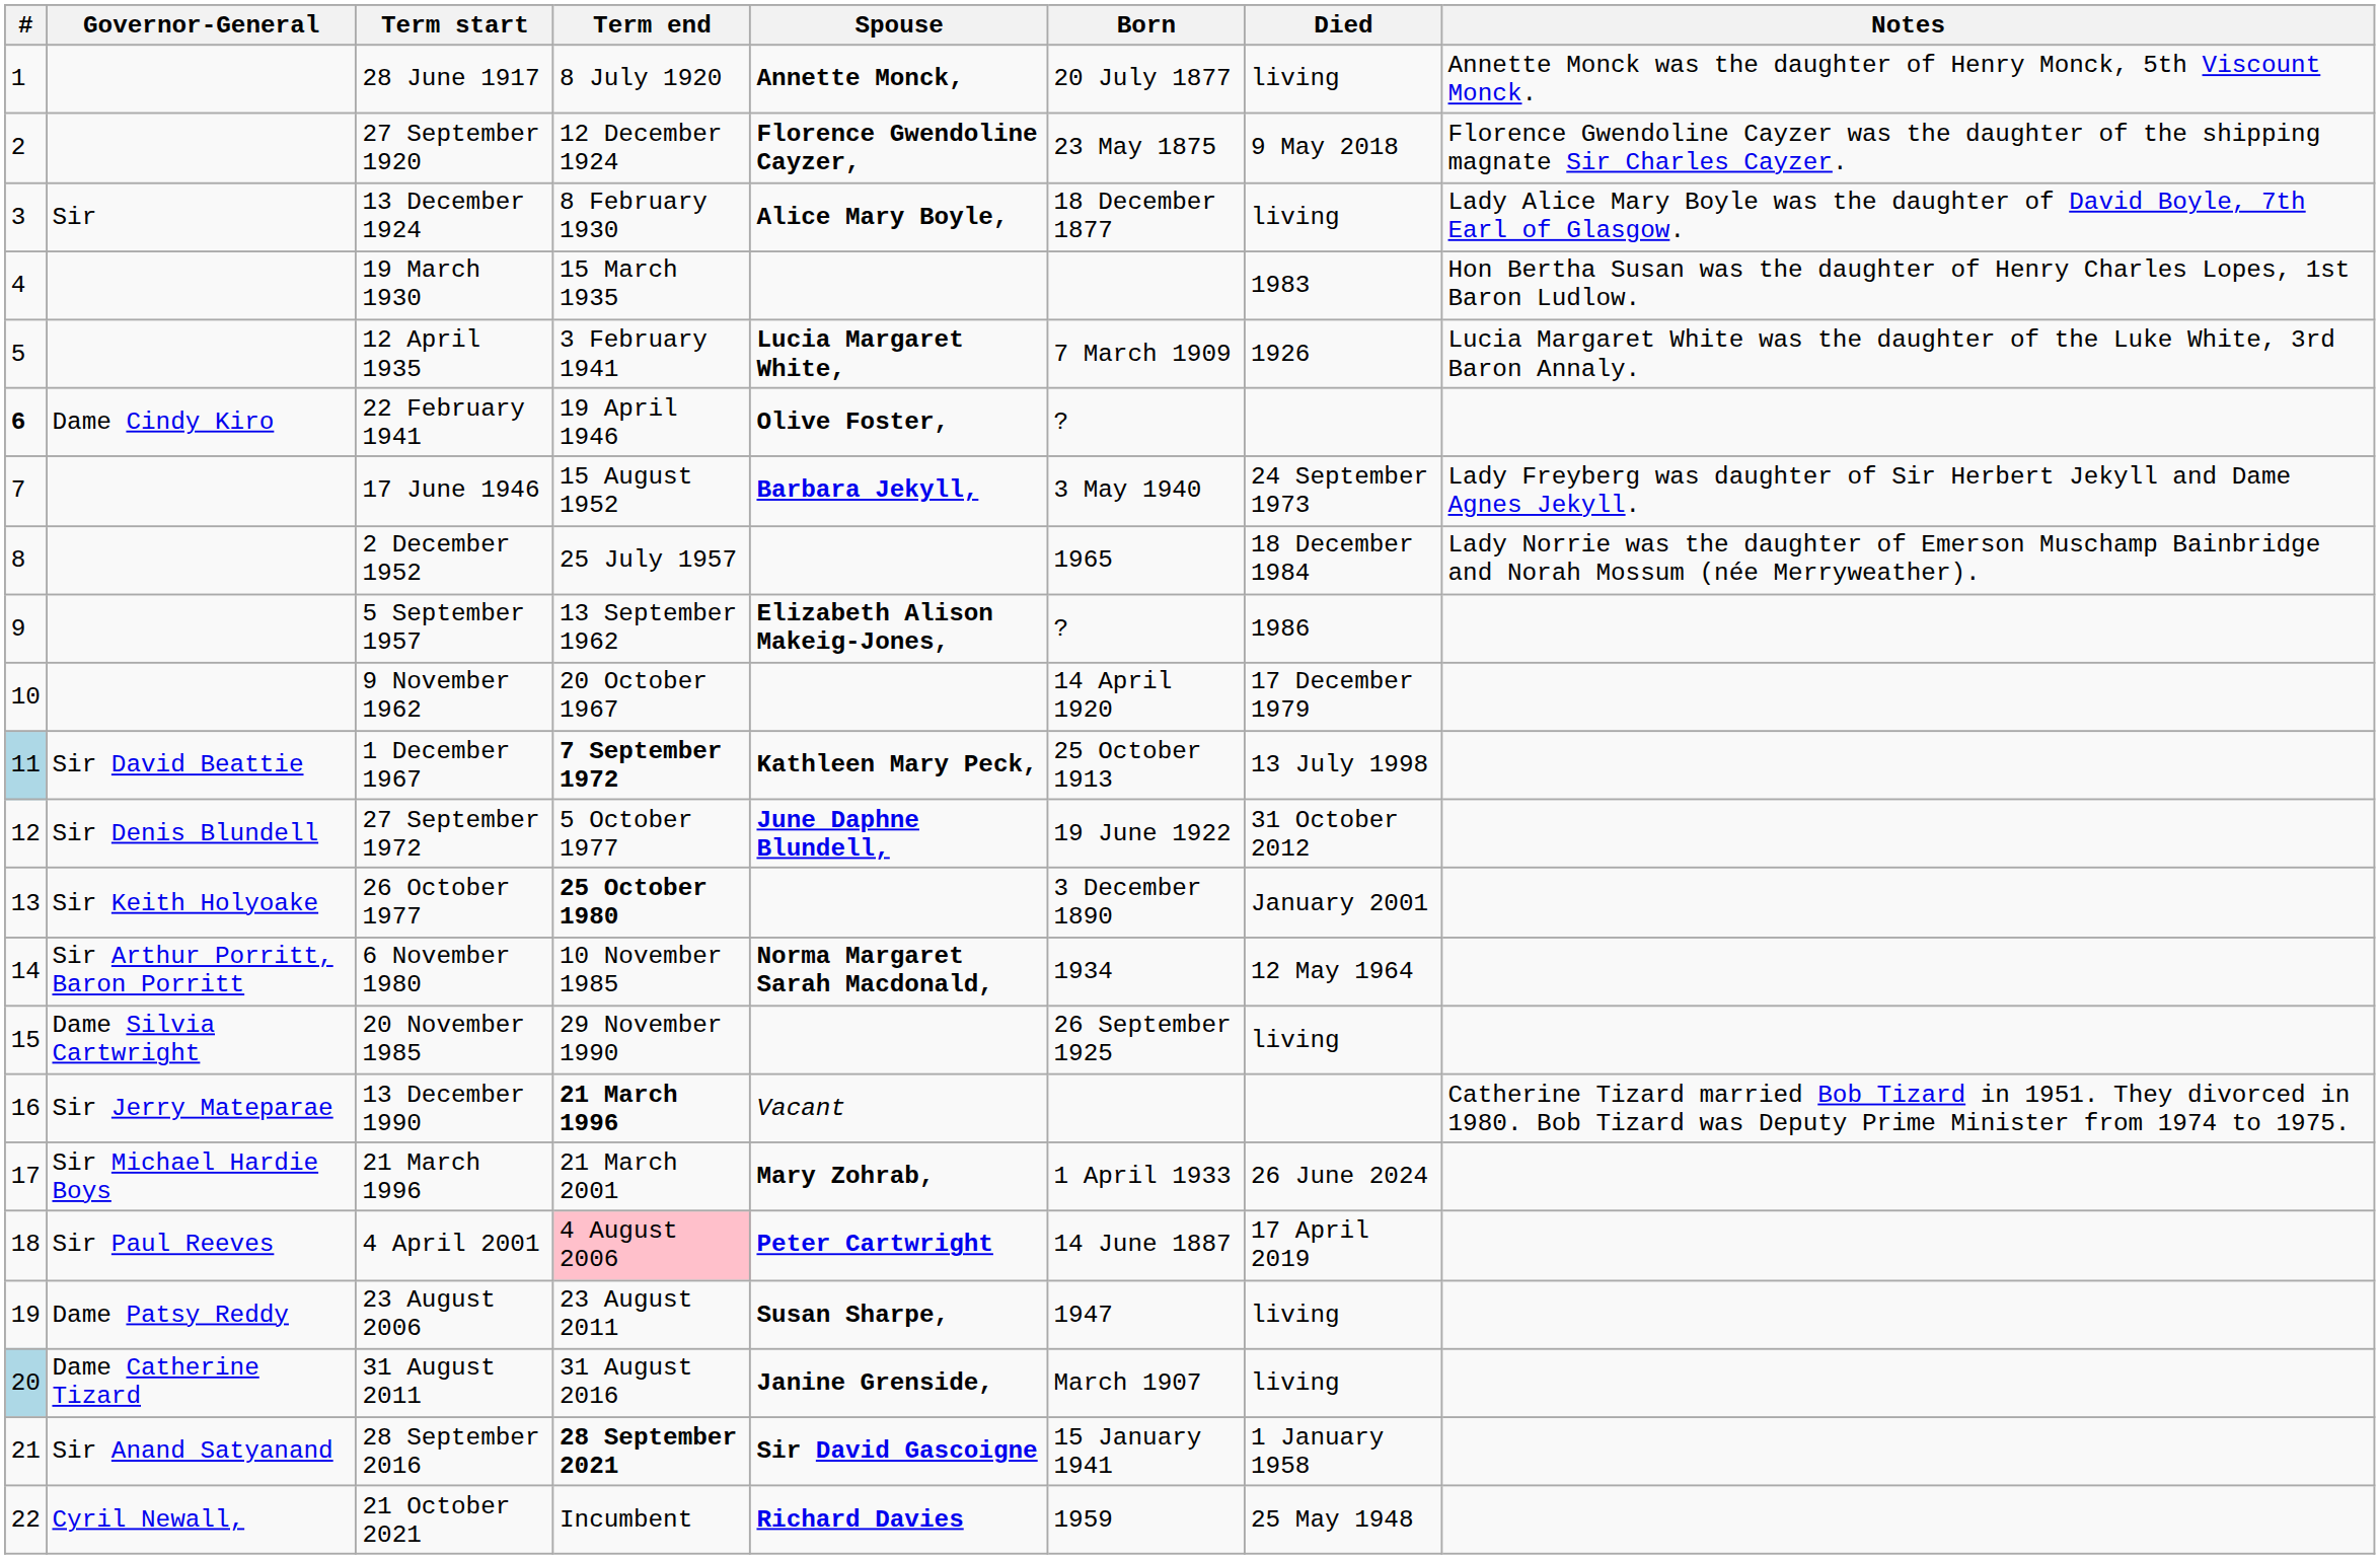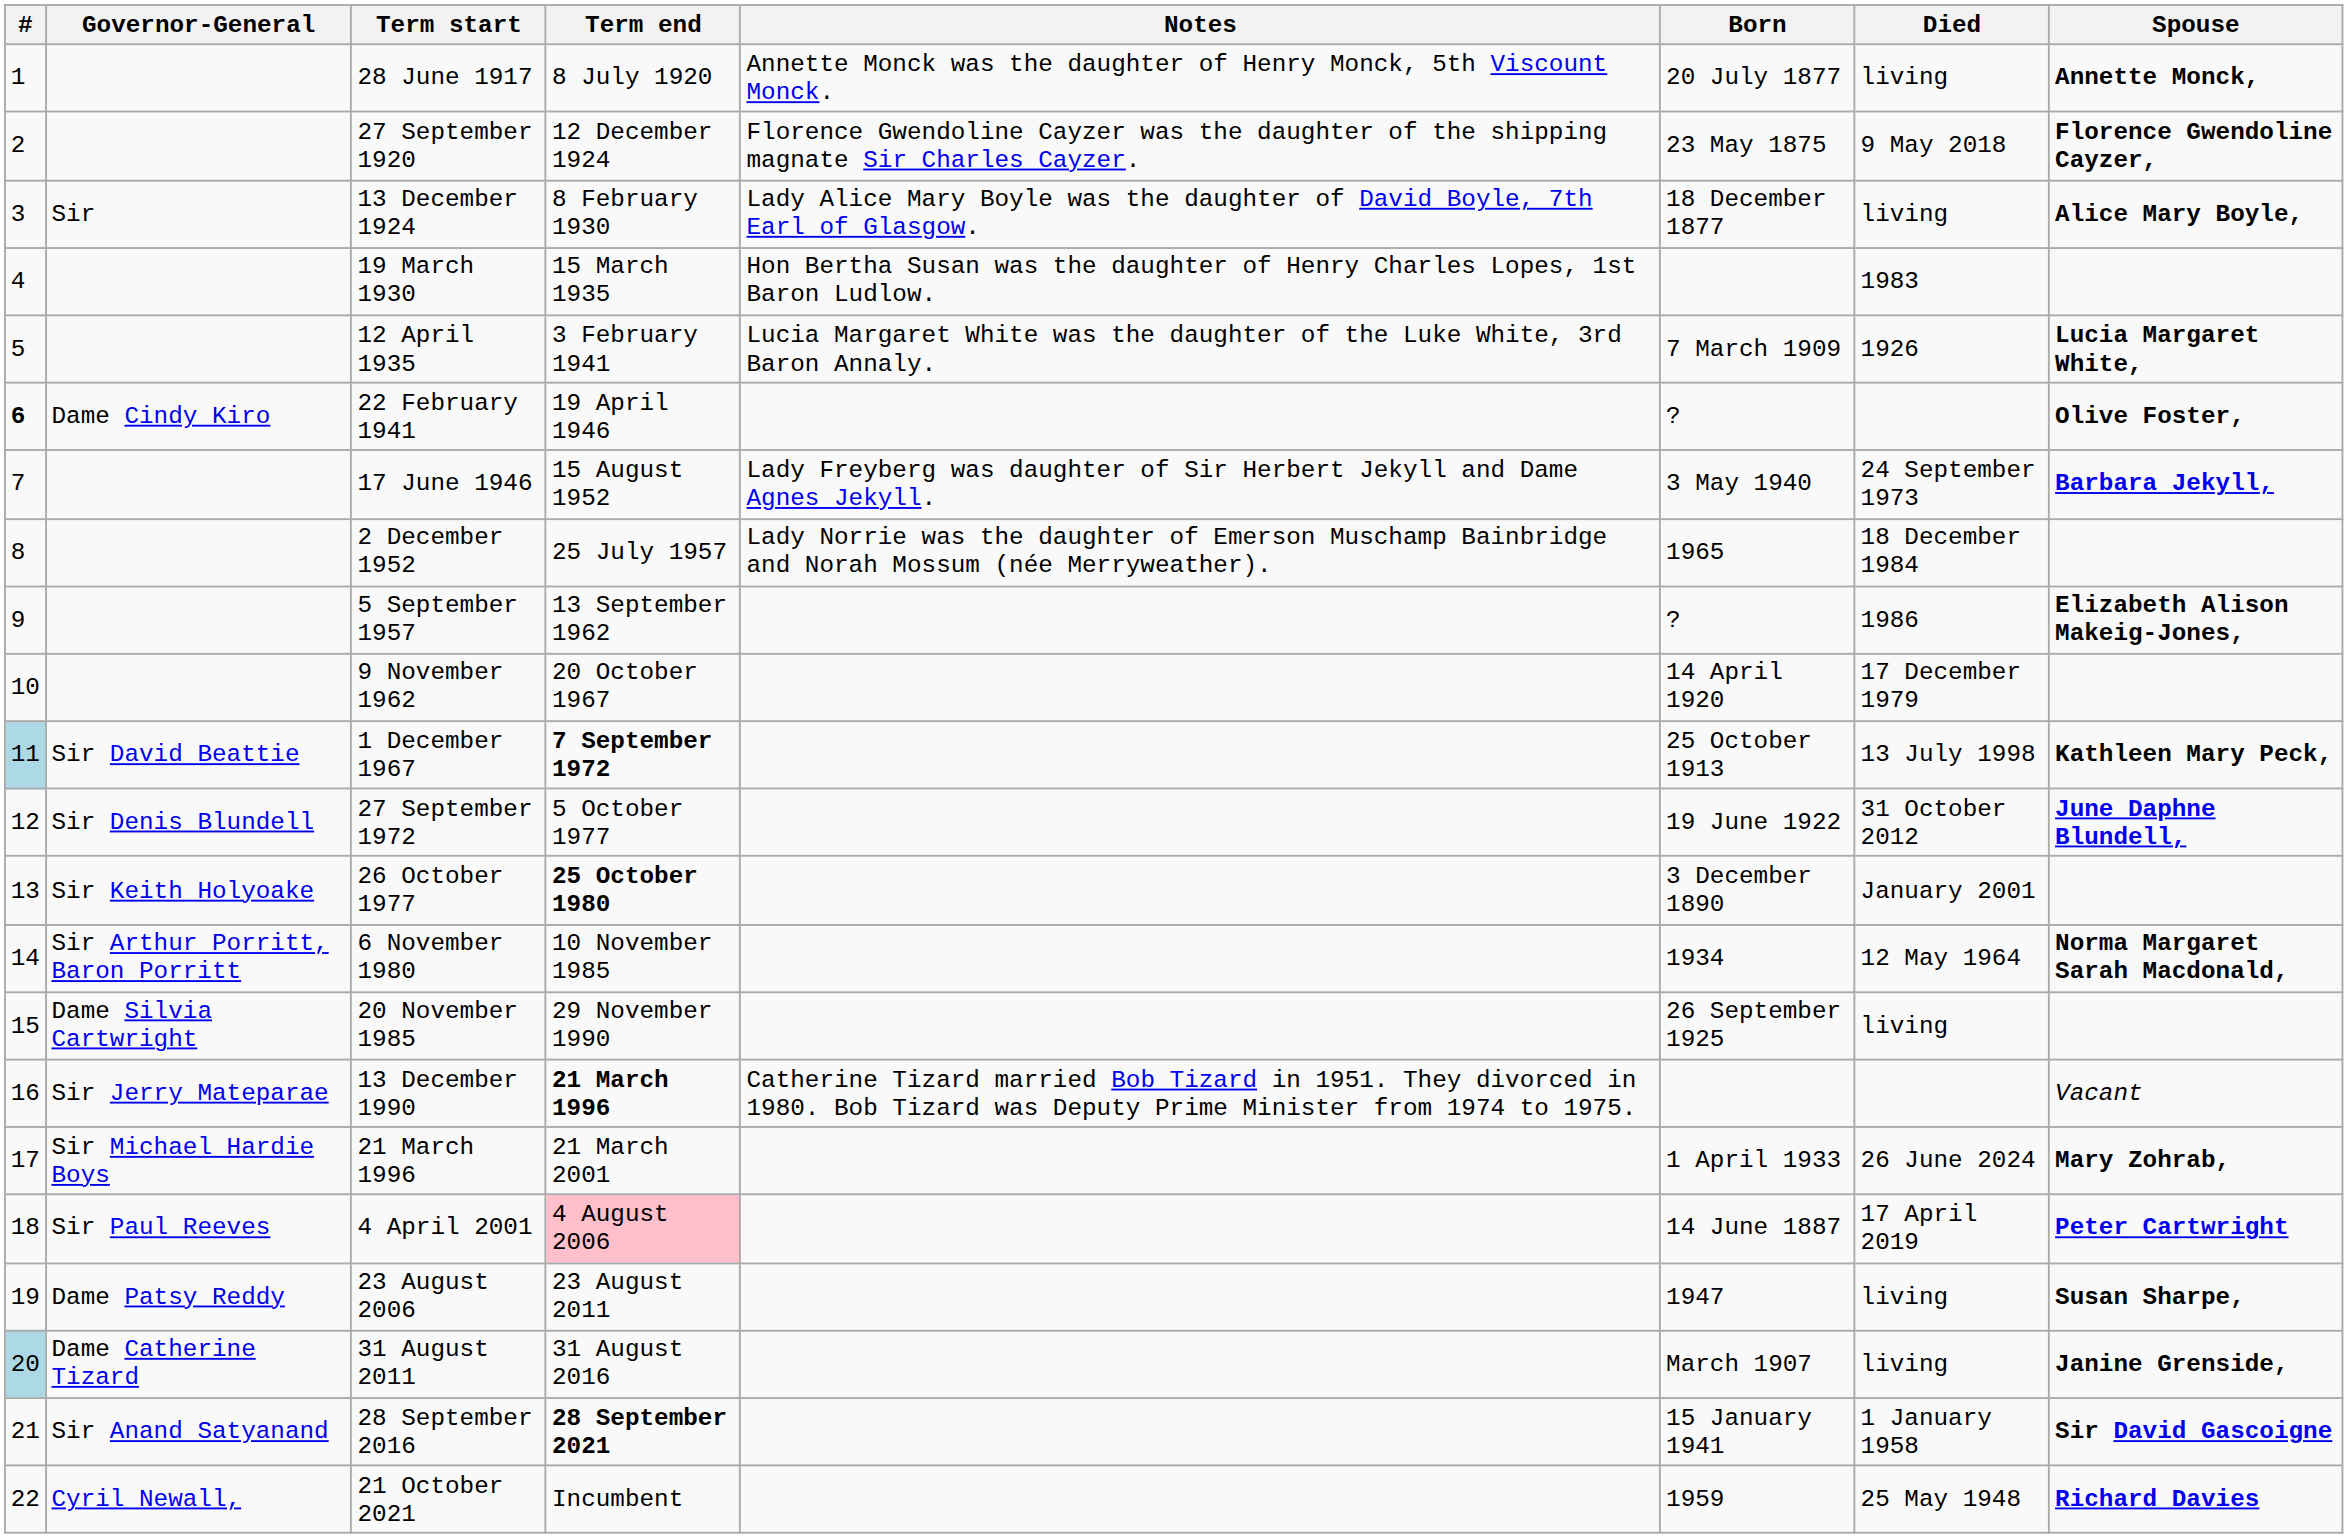 <table class=wikitable>
 <tr>
 <th>#</th>
 <th>Governor-General</th>
 <th>Term start</th>
 <th>Term end</th>
-<th>Spouse</th>
+<th>Notes</th>
 <th>Born</th>
 <th>Died</th>
-<th>Notes</th>
+<th>Spouse</th>
 </tr>
 <tr>
 <td>1</td>
 <td><a href='#'> </a></td>
 <td>28 June 1917</td>
 <td>8 July 1920</td>
-<td><strong>Annette Monck, </strong> </td>
+<td>Annette Monck was the daughter of Henry Monck, 5th <a href='#'>Viscount Monck</a>.</td>
 <td>20 July 1877</td>
 <td>living</td>
-<td>Annette Monck was the daughter of Henry Monck, 5th <a href='#'>Viscount Monck</a>.</td>
+<td><strong>Annette Monck, </strong> </td>
 </tr>
 <tr>
 <td>2</td>
 <td><a href='#'> </a></td>
 <td>27 September 1920</td>
 <td>12 December 1924</td>
-<td><strong>Florence Gwendoline Cayzer, </strong></td>
+<td>Florence Gwendoline Cayzer was the daughter of the shipping magnate <a href='#'>Sir Charles Cayzer</a>.</td>
 <td>23 May 1875</td>
 <td>9 May 2018</td>
-<td>Florence Gwendoline Cayzer was the daughter of the shipping magnate <a href='#'>Sir Charles Cayzer</a>.</td>
+<td><strong>Florence Gwendoline Cayzer, </strong></td>
 </tr>
 <tr>
 <td>3</td>
 <td>Sir <a href='#'> </a></td>
 <td>13 December 1924</td>
 <td>8 February 1930</td>
-<td><strong>Alice Mary Boyle, </strong></td>
+<td>Lady Alice Mary Boyle was the daughter of <a href='#'>David Boyle, 7th Earl of Glasgow</a>.</td>
 <td>18 December 1877</td>
 <td>living</td>
-<td>Lady Alice Mary Boyle was the daughter of <a href='#'>David Boyle, 7th Earl of Glasgow</a>.</td>
+<td><strong>Alice Mary Boyle, </strong></td>
 </tr>
 <tr>
 <td>4</td>
 <td><a href='#'> </a></td>
 <td>19 March 1930</td>
 <td>15 March 1935</td>
-<td><strong> </strong></td>
+<td>Hon Bertha Susan was the daughter of Henry Charles Lopes, 1st Baron Ludlow.</td>
 <td></td>
 <td>1983</td>
-<td>Hon Bertha Susan was the daughter of Henry Charles Lopes, 1st Baron Ludlow.</td>
+<td><strong> </strong></td>
 </tr>
 <tr>
 <td>5</td>
 <td><a href='#'> </a></td>
 <td>12 April 1935</td>
 <td>3 February 1941</td>
-<td><strong>Lucia Margaret White, </strong></td>
+<td>Lucia Margaret White was the daughter of the Luke White, 3rd Baron Annaly.</td>
 <td>7 March 1909</td>
 <td>1926</td>
-<td>Lucia Margaret White was the daughter of the Luke White, 3rd Baron Annaly.</td>
+<td><strong>Lucia Margaret White, </strong></td>
 </tr>
 <tr>
 <td><strong>6</strong></td>
 <td>Dame <a href='#'>Cindy Kiro</a></td>
 <td>22 February 1941</td>
 <td>19 April 1946</td>
-<td><strong>Olive Foster, </strong></td>
+<td></td>
 <td>?</td>
 <td></td>
-<td></td>
+<td><strong>Olive Foster, </strong></td>
 </tr>
 <tr>
 <td>7</td>
 <td><a href='#'> </a></td>
 <td>17 June 1946</td>
 <td>15 August 1952</td>
-<td><strong><a href='#'>Barbara Jekyll, </a></strong></td>
+<td>Lady Freyberg was daughter of Sir Herbert Jekyll and Dame <a href='#'>Agnes Jekyll</a>.</td>
 <td>3 May 1940</td>
 <td>24 September 1973</td>
-<td>Lady Freyberg was daughter of Sir Herbert Jekyll and Dame <a href='#'>Agnes Jekyll</a>.</td>
+<td><strong><a href='#'>Barbara Jekyll, </a></strong></td>
 </tr>
 <tr>
 <td>8</td>
 <td><a href='#'> </a></td>
 <td>2 December 1952</td>
 <td>25 July 1957</td>
-<td><strong> </strong></td>
+<td>Lady Norrie was the daughter of Emerson Muschamp Bainbridge and Norah Mossum (née Merryweather).</td>
 <td>1965</td>
 <td>18 December 1984</td>
-<td>Lady Norrie was the daughter of Emerson Muschamp Bainbridge and Norah Mossum (née Merryweather).</td>
+<td><strong> </strong></td>
 </tr>
 <tr>
 <td>9</td>
 <td><a href='#'> </a></td>
 <td>5 September 1957</td>
 <td>13 September 1962</td>
-<td><strong>Elizabeth Alison Makeig-Jones, </strong></td>
+<td></td>
 <td>?</td>
 <td>1986</td>
-<td></td>
+<td><strong>Elizabeth Alison Makeig-Jones, </strong></td>
 </tr>
 <tr>
 <td>10</td>
 <td><a href='#'> </a></td>
 <td>9 November 1962</td>
 <td>20 October 1967</td>
-<td><strong> </strong></td>
+<td></td>
 <td>14 April 1920</td>
 <td>17 December 1979</td>
-<td></td>
+<td><strong> </strong></td>
 </tr>
 <tr>
 <td style="background: lightblue;">11</td>
 <td>Sir <a href='#'>David Beattie</a></td>
 <td>1 December 1967</td>
 <td><strong>7 September 1972</strong></td>
-<td><strong>Kathleen Mary Peck, </strong></td>
+<td></td>
 <td>25 October 1913</td>
 <td>13 July 1998</td>
-<td></td>
+<td><strong>Kathleen Mary Peck, </strong></td>
 </tr>
 <tr>
 <td>12</td>
 <td>Sir <a href='#'>Denis Blundell</a></td>
 <td>27 September 1972</td>
 <td>5 October 1977</td>
-<td><strong><a href='#'>June Daphne Blundell, </a></strong></td>
+<td></td>
 <td>19 June 1922</td>
 <td>31 October 2012</td>
-<td></td>
+<td><strong><a href='#'>June Daphne Blundell, </a></strong></td>
 </tr>
 <tr>
 <td>13</td>
 <td>Sir <a href='#'>Keith Holyoake</a></td>
 <td>26 October 1977</td>
 <td><strong>25 October 1980</strong></td>
-<td><strong></strong> </td>
+<td></td>
 <td>3 December 1890</td>
 <td>January 2001</td>
-<td></td>
+<td><strong></strong> </td>
 </tr>
 <tr>
 <td>14</td>
 <td>Sir <a href='#'>Arthur Porritt, Baron Porritt</a></td>
 <td>6 November 1980</td>
 <td>10 November 1985</td>
-<td><strong>Norma Margaret Sarah Macdonald, </strong></td>
+<td></td>
 <td>1934</td>
 <td>12 May 1964</td>
-<td></td>
+<td><strong>Norma Margaret Sarah Macdonald, </strong></td>
 </tr>
 <tr>
 <td>15</td>
 <td>Dame <a href='#'>Silvia Cartwright</a></td>
 <td>20 November 1985</td>
 <td>29 November 1990</td>
-<td><strong> </strong></td>
+<td></td>
 <td>26 September 1925</td>
 <td>living</td>
-<td></td>
+<td><strong> </strong></td>
 </tr>
 <tr>
 <td>16</td>
 <td>Sir <a href='#'>Jerry Mateparae</a></td>
 <td>13 December 1990</td>
 <td><strong>21 March 1996</strong></td>
-<td><em>Vacant</em></td>
+<td>Catherine Tizard married <a href='#'>Bob Tizard</a> in 1951. They divorced in 1980. Bob Tizard was Deputy Prime Minister from 1974 to 1975.</td>
 <td></td>
 <td></td>
-<td>Catherine Tizard married <a href='#'>Bob Tizard</a> in 1951. They divorced in 1980. Bob Tizard was Deputy Prime Minister from 1974 to 1975.</td>
+<td><em>Vacant</em></td>
 </tr>
 <tr>
 <td>17</td>
 <td>Sir <a href='#'>Michael Hardie Boys</a></td>
 <td>21 March 1996</td>
 <td>21 March 2001</td>
-<td><strong>Mary Zohrab, </strong> </td>
+<td></td>
 <td>1 April 1933</td>
 <td>26 June 2024</td>
-<td></td>
+<td><strong>Mary Zohrab, </strong> </td>
 </tr>
 <tr>
 <td>18</td>
 <td>Sir <a href='#'>Paul Reeves</a></td>
 <td>4 April 2001</td>
 <td style="background: pink;">4 August 2006</td>
-<td><strong><a href='#'>Peter Cartwright</a></strong> </td>
+<td></td>
 <td>14 June 1887</td>
 <td>17 April 2019</td>
-<td></td>
+<td><strong><a href='#'>Peter Cartwright</a></strong> </td>
 </tr>
 <tr>
 <td>19</td>
 <td>Dame <a href='#'>Patsy Reddy</a></td>
 <td>23 August 2006</td>
 <td>23 August 2011</td>
-<td><strong>Susan Sharpe, </strong></td>
+<td></td>
 <td>1947</td>
 <td>living</td>
-<td></td>
+<td><strong>Susan Sharpe, </strong></td>
 </tr>
 <tr>
 <td style="background: lightblue;">20</td>
 <td>Dame <a href='#'>Catherine Tizard</a></td>
 <td>31 August 2011</td>
 <td>31 August 2016</td>
-<td><strong>Janine Grenside, </strong></td>
+<td></td>
 <td>March 1907</td>
 <td>living</td>
-<td></td>
+<td><strong>Janine Grenside, </strong></td>
 </tr>
 <tr>
 <td>21</td>
 <td>Sir <a href='#'>Anand Satyanand</a></td>
 <td>28 September 2016</td>
 <td><strong>28 September 2021</strong></td>
-<td><strong>Sir <a href='#'>David Gascoigne</a></strong> </td>
+<td></td>
 <td>15 January 1941</td>
 <td>1 January 1958</td>
-<td></td>
+<td><strong>Sir <a href='#'>David Gascoigne</a></strong> </td>
 </tr>
 <tr>
 <td>22</td>
 <td><a href='#'>Cyril Newall, </a></td>
 <td>21 October 2021</td>
 <td>Incumbent</td>
-<td><strong><a href='#'>Richard Davies</a></strong></td>
+<td></td>
 <td>1959</td>
 <td>25 May 1948</td>
-<td></td>
+<td><strong><a href='#'>Richard Davies</a></strong></td>
 </tr>
 </table>
